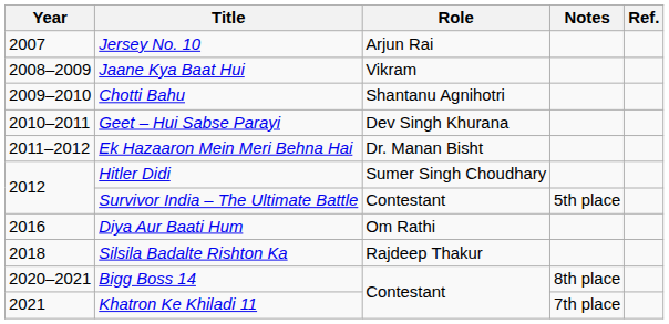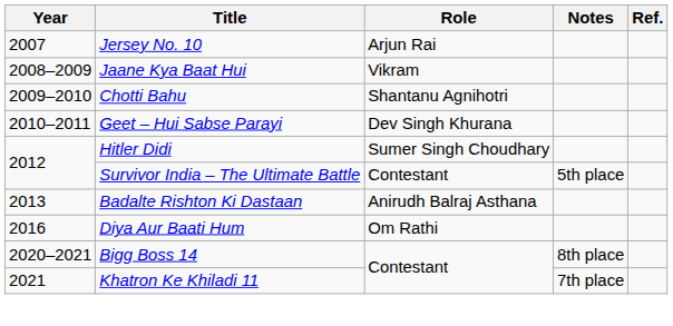 <table class="wikitable sortable">
 <tr>
 <th>Year</th>
 <th>Title</th>
 <th>Role</th>
 <th>Notes</th>
 <th>Ref.</th>
 </tr>
 <tr>
 <td>2007</td>
 <td><em><a href='#'>Jersey No. 10</a></em></td>
 <td>Arjun Rai</td>
 <td></td>
 <td></td>
 </tr>
 <tr>
 <td>2008–2009</td>
 <td><em><a href='#'>Jaane Kya Baat Hui</a></em></td>
 <td>Vikram</td>
 <td></td>
 <td></td>
 </tr>
 <tr>
 <td>2009–2010</td>
 <td><em><a href='#'>Chotti Bahu</a></em></td>
 <td>Shantanu Agnihotri</td>
 <td></td>
 <td></td>
 </tr>
 <tr>
 <td>2010–2011</td>
 <td><em><a href='#'>Geet – Hui Sabse Parayi</a></em></td>
 <td>Dev Singh Khurana</td>
 <td></td>
 <td></td>
 </tr>
 <tr>
-<td>2011–2012</td>
-<td><em><a href='#'>Ek Hazaaron Mein Meri Behna Hai</a></em></td>
-<td>Dr. Manan Bisht</td>
-<td></td>
-<td></td>
-</tr>
-<tr>
 <td rowspan="2">2012</td>
 <td><em><a href='#'>Hitler Didi</a></em></td>
 <td>Sumer Singh Choudhary</td>
 <td></td>
 <td></td>
 </tr>
 <tr>
 <td><em><a href='#'>Survivor India – The Ultimate Battle</a></em></td>
 <td>Contestant</td>
 <td>5th place</td>
 <td></td>
 </tr>
 <tr>
-<td>2016</td>
-<td><em><a href='#'>Diya Aur Baati Hum</a></em></td>
-<td>Om Rathi</td>
+<td>2013</td>
+<td><em><a href='#'>Badalte Rishton Ki Dastaan</a></em></td>
+<td>Anirudh Balraj Asthana</td>
 <td></td>
 <td></td>
 </tr>
 <tr>
-<td>2018</td>
-<td><em><a href='#'>Silsila Badalte Rishton Ka</a></em></td>
-<td>Rajdeep Thakur</td>
+<td>2016</td>
+<td><em><a href='#'>Diya Aur Baati Hum</a></em></td>
+<td>Om Rathi</td>
 <td></td>
 <td></td>
 </tr>
 <tr>
 <td>2020–2021</td>
 <td><em><a href='#'>Bigg Boss 14</a></em></td>
 <td Rowspan="2">Contestant</td>
 <td>8th place</td>
 <td></td>
 </tr>
 <tr>
 <td>2021</td>
 <td><em><a href='#'>Khatron Ke Khiladi 11</a></em></td>
 <td>7th place</td>
 <td></td>
 </tr>
 </table>
